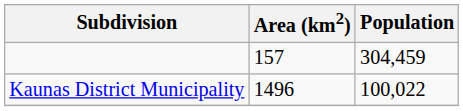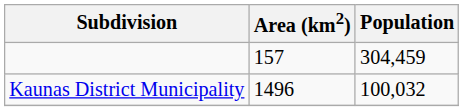 <table class="wikitable">
 <tr>
 <th>Subdivision</th>
 <th>Area (km<sup>2</sup>)</th>
 <th>Population</th>
 </tr>
 <tr>
 <td></td>
 <td>157</td>
 <td>304,459</td>
 </tr>
 <tr>
 <td><a href='#'>Kaunas District Municipality</a></td>
 <td>1496</td>
-<td>100,022</td>
+<td>100,032</td>
 </tr>
 <tr>
 </tr>
 </table>
